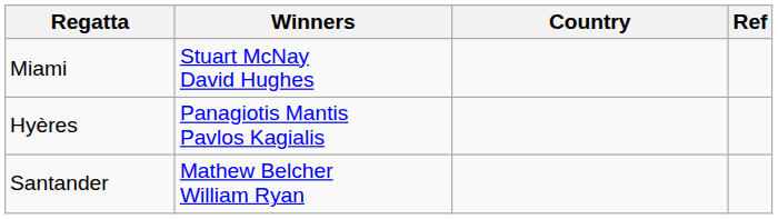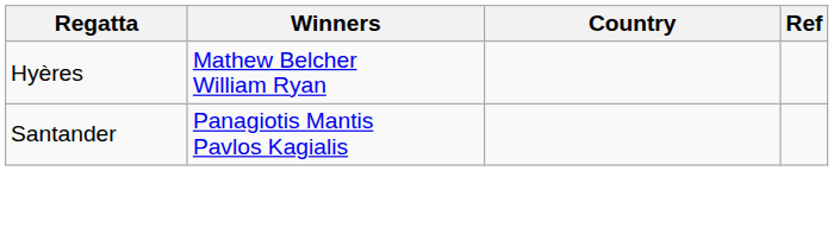 <table class="wikitable">
 <tr>
 <th width=120>Regatta</th>
 <th width=200px>Winners</th>
 <th width=200px>Country</th>
 <th>Ref</th>
 </tr>
 <tr>
-<td>Miami</td>
-<td><a href='#'>Stuart McNay</a><br><a href='#'>David Hughes</a></td>
-<td> </td>
-<td></td>
-</tr>
-<tr>
 <td>Hyères</td>
-<td><a href='#'>Panagiotis Mantis</a><br><a href='#'>Pavlos Kagialis</a></td>
+<td><a href='#'>Mathew Belcher</a><br><a href='#'>William Ryan</a></td>
 <td> </td>
 <td></td>
 </tr>
 <tr>
 <td>Santander</td>
-<td><a href='#'>Mathew Belcher</a><br><a href='#'>William Ryan</a></td>
+<td><a href='#'>Panagiotis Mantis</a><br><a href='#'>Pavlos Kagialis</a></td>
 <td> </td>
 <td></td>
 </tr>
 </table>
